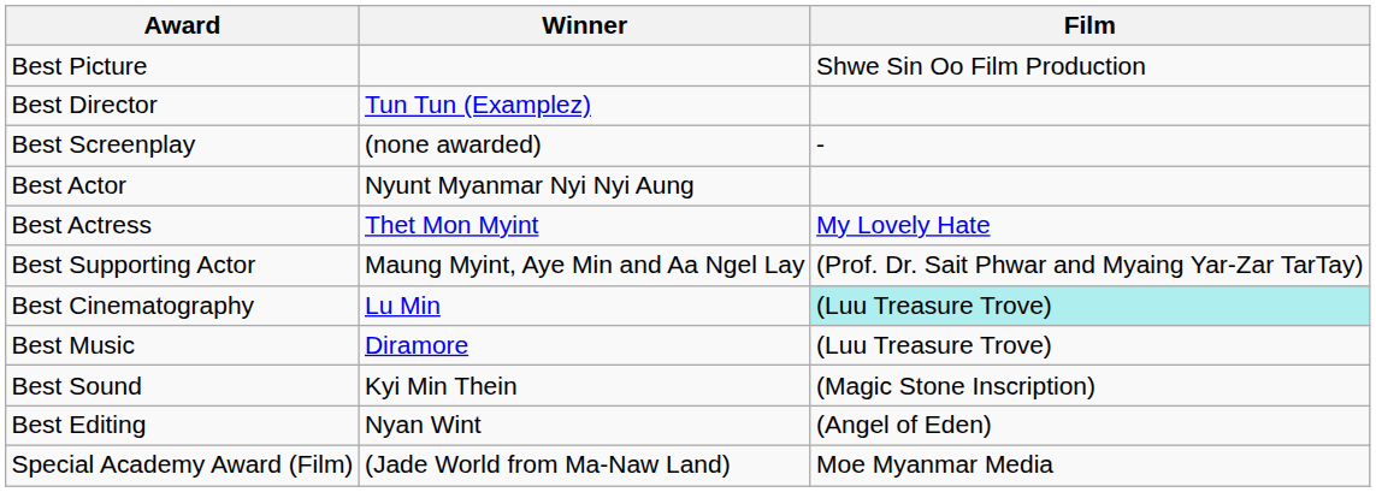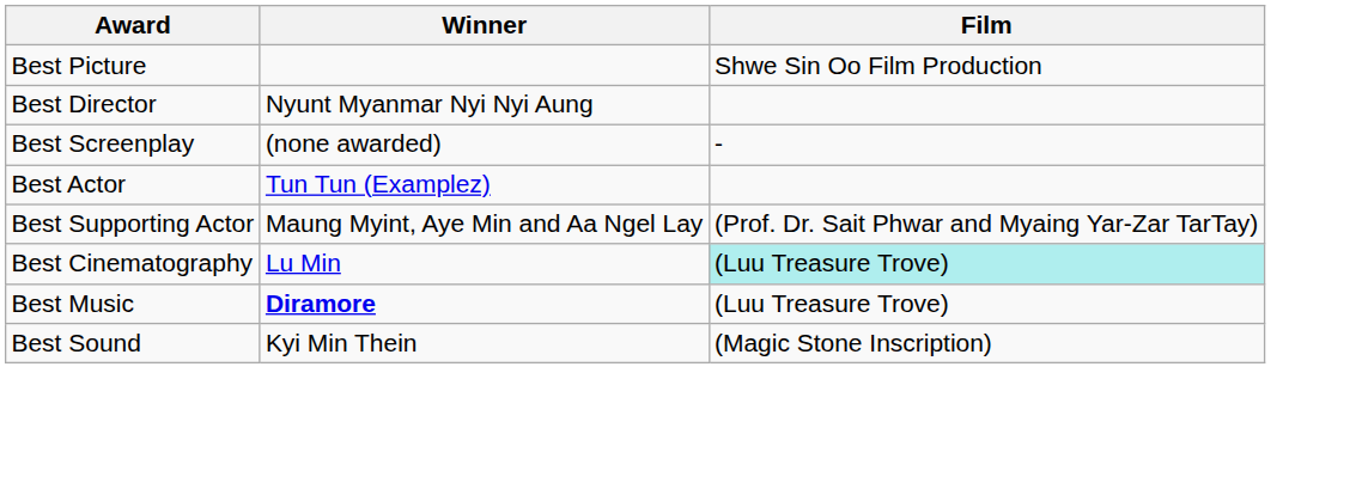 <table class="wikitable sortable">
 <tr>
 <th>Award</th>
 <th>Winner</th>
 <th>Film</th>
 </tr>
 <tr>
 <td>Best Picture</td>
 <td></td>
 <td>Shwe Sin Oo Film Production</td>
 </tr>
 <tr>
 <td>Best Director</td>
-<td><a href='#'>Tun Tun (Examplez)</a></td>
+<td>Nyunt Myanmar Nyi Nyi Aung</td>
 <td></td>
 </tr>
 <tr>
 <td>Best Screenplay</td>
 <td>(none awarded)</td>
 <td>-</td>
 </tr>
 <tr>
 <td>Best Actor</td>
-<td>Nyunt Myanmar Nyi Nyi Aung</td>
+<td><a href='#'>Tun Tun (Examplez)</a></td>
 <td></td>
-</tr>
-<tr>
-<td>Best Actress</td>
-<td><a href='#'>Thet Mon Myint</a></td>
-<td><a href='#'>My Lovely Hate</a></td>
 </tr>
 <tr>
 <td>Best Supporting Actor</td>
 <td>Maung Myint, Aye Min and Aa Ngel Lay</td>
 <td> (Prof. Dr. Sait Phwar and Myaing Yar-Zar TarTay)</td>
 </tr>
 <tr>
 <td>Best Cinematography</td>
 <td><a href='#'>Lu Min</a></td>
 <td style="background: paleturquoise;"> (Luu Treasure Trove)</td>
 </tr>
 <tr>
 <td>Best Music</td>
-<td><a href='#'>Diramore</a></td>
+<td><strong><a href='#'>Diramore</a></strong></td>
 <td> (Luu Treasure Trove)</td>
 </tr>
 <tr>
 <td>Best Sound</td>
 <td>Kyi Min Thein</td>
 <td> (Magic Stone Inscription)</td>
 </tr>
-<tr>
-<td>Best Editing</td>
-<td>Nyan Wint</td>
-<td> (Angel of Eden)</td>
-</tr>
-<tr>
-<td>Special Academy Award (Film)</td>
-<td> (Jade World from Ma-Naw Land)</td>
-<td>Moe Myanmar Media</td>
-</tr>
 </table>
